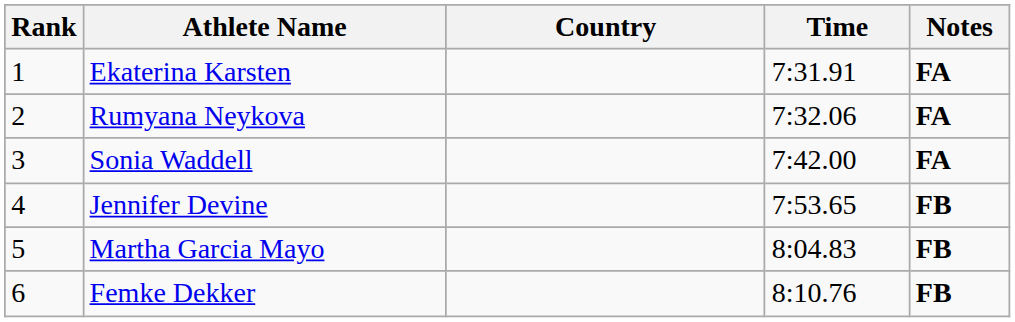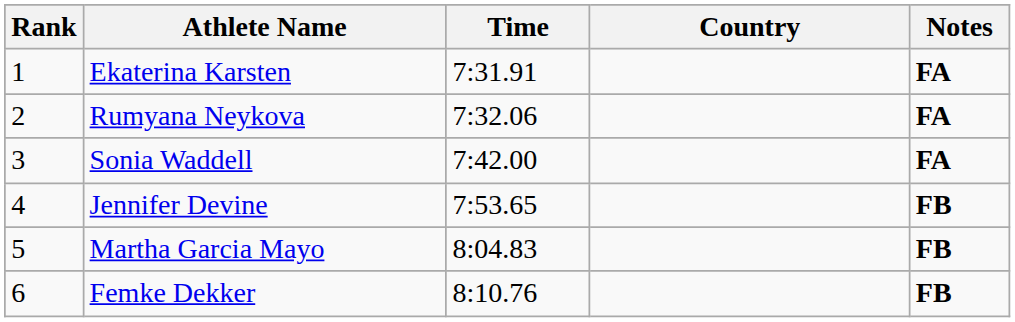 <table class="wikitable sortable">
 <tr>
 <th width=25>Rank</th>
 <th width=200>Athlete Name</th>
+<th width=75>Time</th>
 <th width=175>Country</th>
-<th width=75>Time</th>
 <th width=50>Notes</th>
 </tr>
 <tr>
 <td>1</td>
 <td><a href='#'>Ekaterina Karsten</a></td>
+<td>7:31.91</td>
 <td></td>
-<td>7:31.91</td>
 <td><strong>FA</strong></td>
 </tr>
 <tr>
 <td>2</td>
 <td><a href='#'>Rumyana Neykova</a></td>
+<td>7:32.06</td>
 <td></td>
-<td>7:32.06</td>
 <td><strong>FA</strong></td>
 </tr>
 <tr>
 <td>3</td>
 <td><a href='#'>Sonia Waddell</a></td>
+<td>7:42.00</td>
 <td></td>
-<td>7:42.00</td>
 <td><strong>FA</strong></td>
 </tr>
 <tr>
 <td>4</td>
 <td><a href='#'>Jennifer Devine</a></td>
+<td>7:53.65</td>
 <td></td>
-<td>7:53.65</td>
 <td><strong>FB</strong></td>
 </tr>
 <tr>
 <td>5</td>
 <td><a href='#'>Martha Garcia Mayo</a></td>
+<td>8:04.83</td>
 <td></td>
-<td>8:04.83</td>
 <td><strong>FB</strong></td>
 </tr>
 <tr>
 <td>6</td>
 <td><a href='#'>Femke Dekker</a></td>
+<td>8:10.76</td>
 <td></td>
-<td>8:10.76</td>
 <td><strong>FB</strong></td>
 </tr>
 </table>
